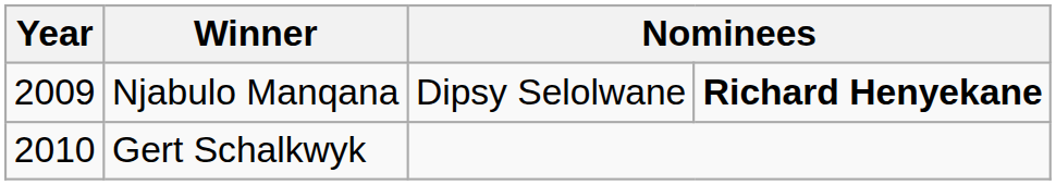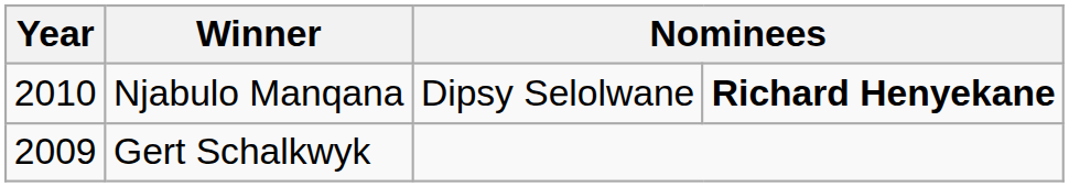 <table class="wikitable">
 <tr>
 <th>Year</th>
 <th>Winner</th>
 <th colspan="2">Nominees</th>
 </tr>
 <tr>
-<td>2009</td>
+<td>2010</td>
 <td>Njabulo Manqana</td>
 <td>Dipsy Selolwane</td>
 <td><strong>Richard Henyekane</strong></td>
 </tr>
 <tr>
-<td>2010</td>
+<td>2009</td>
 <td>Gert Schalkwyk</td>
 </tr>
 </table>
